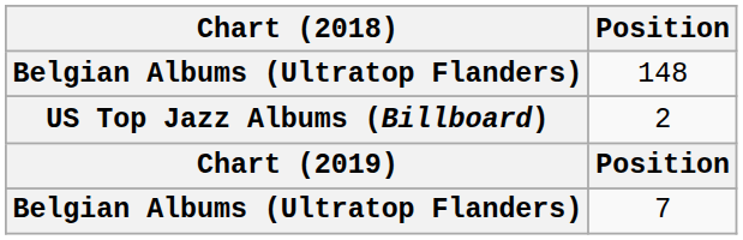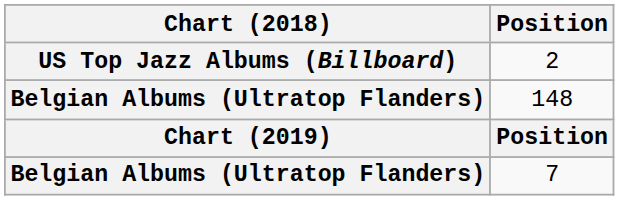 <table class="wikitable plainrowheaders" style="text-align:center">
 <tr>
 <th scope="col">Chart (2018)</th>
 <th scope="col">Position</th>
 </tr>
 <tr>
+<th scope="row">US Top Jazz Albums (<em>Billboard</em>)</th>
+<td>2</td>
+</tr>
+<tr>
 <th scope="row">Belgian Albums (Ultratop Flanders)</th>
 <td>148</td>
-</tr>
-<tr>
-<th scope="row">US Top Jazz Albums (<em>Billboard</em>)</th>
-<td>2</td>
 </tr>
 <tr>
 <th scope="col">Chart (2019)</th>
 <th scope="col">Position</th>
 </tr>
 <tr>
 <th scope="row">Belgian Albums (Ultratop Flanders)</th>
 <td>7</td>
 </tr>
 </table>
